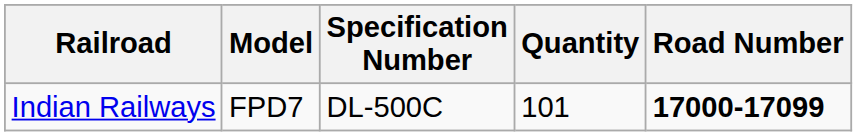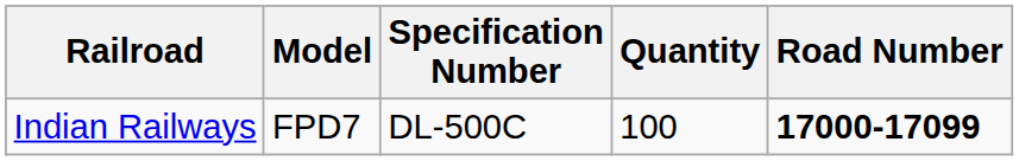 <table class="wikitable sortable">
 <tr>
 <th>Railroad</th>
 <th>Model</th>
 <th>Specification<br>Number</th>
 <th>Quantity</th>
 <th>Road Number</th>
 </tr>
 <tr>
 <td><a href='#'>Indian Railways</a></td>
 <td>FPD7</td>
 <td>DL-500C</td>
-<td>101</td>
+<td>100</td>
 <td><strong>17000-17099</strong></td>
 </tr>
 </table>
